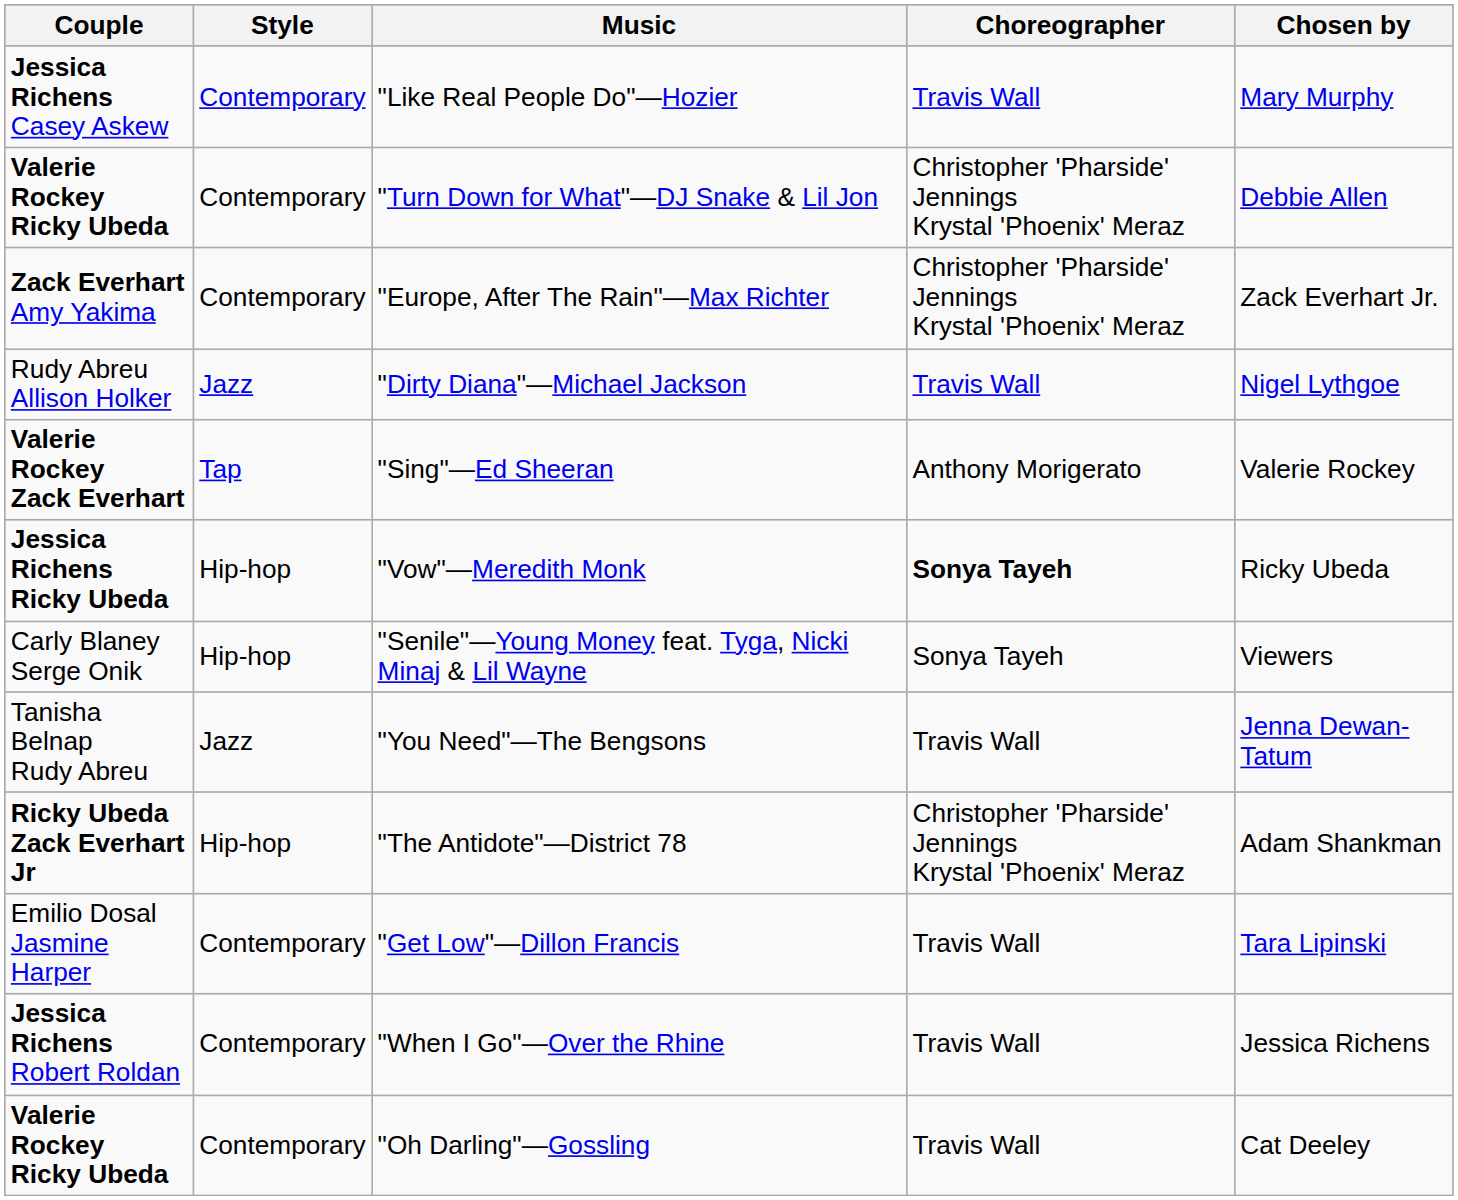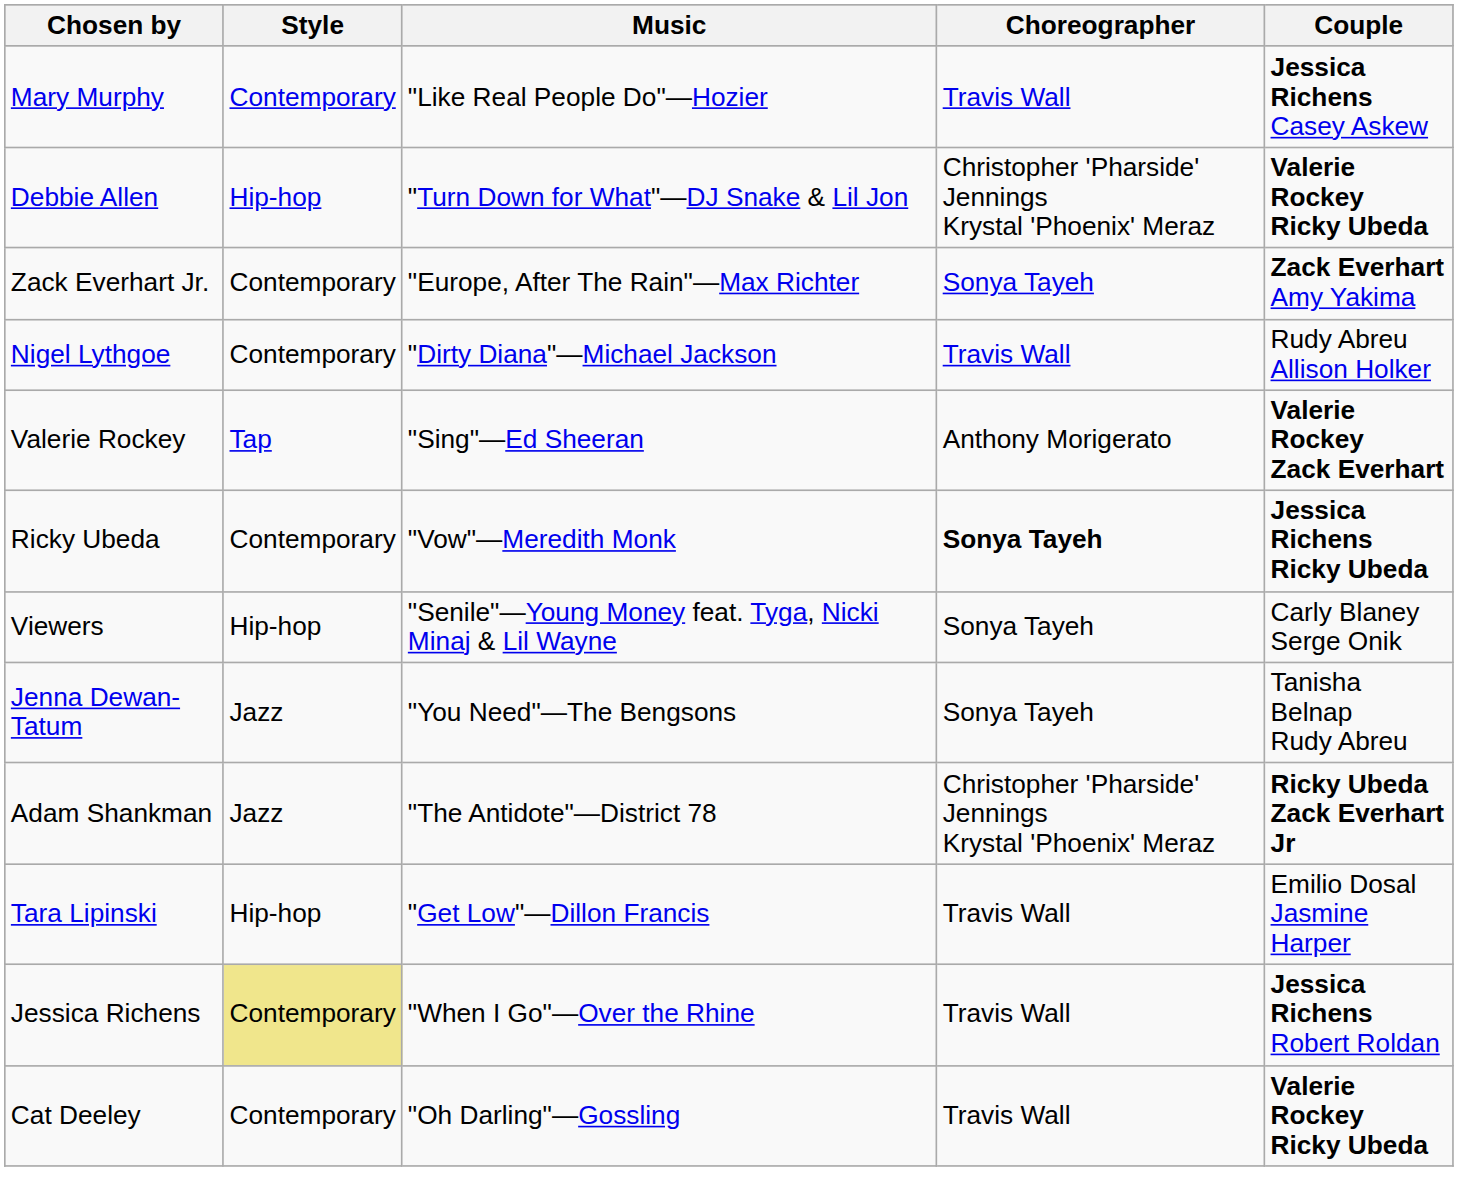 <table class="wikitable" style="width:100%;">
 <tr style="background:lightgrey; text-align:center;">
-<th>Couple</th>
+<th>Chosen by</th>
 <th>Style</th>
 <th>Music</th>
 <th>Choreographer</th>
-<th>Chosen by</th>
+<th>Couple</th>
 </tr>
 <tr>
-<td><strong>Jessica Richens</strong><br><a href='#'>Casey Askew</a></td>
+<td><a href='#'>Mary Murphy</a></td>
 <td><a href='#'>Contemporary</a></td>
 <td>"Like Real People Do"—<a href='#'>Hozier</a></td>
 <td><a href='#'>Travis Wall</a></td>
-<td><a href='#'>Mary Murphy</a></td>
+<td><strong>Jessica Richens</strong><br><a href='#'>Casey Askew</a></td>
 </tr>
 <tr>
-<td><strong>Valerie Rockey</strong><br><strong>Ricky Ubeda</strong></td>
-<td>Contemporary</td>
+<td><a href='#'>Debbie Allen</a></td>
+<td><a href='#'>Hip-hop</a></td>
 <td>"<a href='#'>Turn Down for What</a>"—<a href='#'>DJ Snake</a> & <a href='#'>Lil Jon</a></td>
 <td>Christopher 'Pharside' Jennings<br>Krystal 'Phoenix' Meraz</td>
-<td><a href='#'>Debbie Allen</a></td>
+<td><strong>Valerie Rockey</strong><br><strong>Ricky Ubeda</strong></td>
 </tr>
 <tr>
-<td><strong>Zack Everhart</strong><br><a href='#'>Amy Yakima</a></td>
+<td>Zack Everhart Jr.</td>
 <td>Contemporary</td>
 <td>"Europe, After The Rain"—<a href='#'>Max Richter</a></td>
-<td>Christopher 'Pharside' Jennings<br>Krystal 'Phoenix' Meraz</td>
-<td>Zack Everhart Jr.</td>
+<td><a href='#'>Sonya Tayeh</a></td>
+<td><strong>Zack Everhart</strong><br><a href='#'>Amy Yakima</a></td>
 </tr>
 <tr>
-<td>Rudy Abreu<br><a href='#'>Allison Holker</a></td>
-<td><a href='#'>Jazz</a></td>
+<td><a href='#'>Nigel Lythgoe</a></td>
+<td>Contemporary</td>
 <td>"<a href='#'>Dirty Diana</a>"—<a href='#'>Michael Jackson</a></td>
 <td><a href='#'>Travis Wall</a></td>
-<td><a href='#'>Nigel Lythgoe</a></td>
+<td>Rudy Abreu<br><a href='#'>Allison Holker</a></td>
 </tr>
 <tr>
-<td><strong>Valerie Rockey</strong><br><strong>Zack Everhart</strong></td>
+<td>Valerie Rockey</td>
 <td><a href='#'>Tap</a></td>
 <td>"Sing"—<a href='#'>Ed Sheeran</a></td>
 <td>Anthony Morigerato</td>
-<td>Valerie Rockey</td>
+<td><strong>Valerie Rockey</strong><br><strong>Zack Everhart</strong></td>
 </tr>
 <tr>
-<td><strong>Jessica Richens</strong><br><strong>Ricky Ubeda</strong></td>
-<td>Hip-hop</td>
+<td>Ricky Ubeda</td>
+<td>Contemporary</td>
 <td>"Vow"—<a href='#'>Meredith Monk</a></td>
 <td><strong>Sonya Tayeh</strong></td>
-<td>Ricky Ubeda</td>
+<td><strong>Jessica Richens</strong><br><strong>Ricky Ubeda</strong></td>
 </tr>
 <tr>
-<td>Carly Blaney<br>Serge Onik</td>
+<td>Viewers</td>
 <td>Hip-hop</td>
 <td>"Senile"—<a href='#'>Young Money</a> feat. <a href='#'>Tyga</a>, <a href='#'>Nicki Minaj</a> & <a href='#'>Lil Wayne</a></td>
 <td>Sonya Tayeh</td>
-<td>Viewers</td>
+<td>Carly Blaney<br>Serge Onik</td>
 </tr>
 <tr>
-<td>Tanisha Belnap<br>Rudy Abreu</td>
+<td><a href='#'>Jenna Dewan-Tatum</a></td>
 <td>Jazz</td>
 <td>"You Need"—The Bengsons</td>
-<td>Travis Wall</td>
-<td><a href='#'>Jenna Dewan-Tatum</a></td>
+<td>Sonya Tayeh</td>
+<td>Tanisha Belnap<br>Rudy Abreu</td>
 </tr>
 <tr>
-<td><strong>Ricky Ubeda</strong><br><strong>Zack Everhart Jr</strong></td>
-<td>Hip-hop</td>
+<td>Adam Shankman</td>
+<td>Jazz</td>
 <td>"The Antidote"—District 78</td>
 <td>Christopher 'Pharside' Jennings<br>Krystal 'Phoenix' Meraz</td>
-<td>Adam Shankman</td>
+<td><strong>Ricky Ubeda</strong><br><strong>Zack Everhart Jr</strong></td>
 </tr>
 <tr>
-<td>Emilio Dosal<br><a href='#'>Jasmine Harper</a></td>
-<td>Contemporary</td>
+<td><a href='#'>Tara Lipinski</a></td>
+<td>Hip-hop</td>
 <td>"<a href='#'>Get Low</a>"—<a href='#'>Dillon Francis</a></td>
 <td>Travis Wall</td>
-<td><a href='#'>Tara Lipinski</a></td>
+<td>Emilio Dosal<br><a href='#'>Jasmine Harper</a></td>
 </tr>
 <tr>
-<td><strong>Jessica Richens</strong><br><a href='#'>Robert Roldan</a></td>
-<td>Contemporary</td>
+<td>Jessica Richens</td>
+<td style="background: khaki;">Contemporary</td>
 <td>"When I Go"—<a href='#'>Over the Rhine</a></td>
 <td>Travis Wall</td>
-<td>Jessica Richens</td>
+<td><strong>Jessica Richens</strong><br><a href='#'>Robert Roldan</a></td>
 </tr>
 <tr>
-<td><strong>Valerie Rockey</strong><br><strong>Ricky Ubeda</strong></td>
+<td>Cat Deeley</td>
 <td>Contemporary</td>
 <td>"Oh Darling"—<a href='#'>Gossling</a></td>
 <td>Travis Wall</td>
-<td>Cat Deeley</td>
+<td><strong>Valerie Rockey</strong><br><strong>Ricky Ubeda</strong></td>
 </tr>
 </table>
